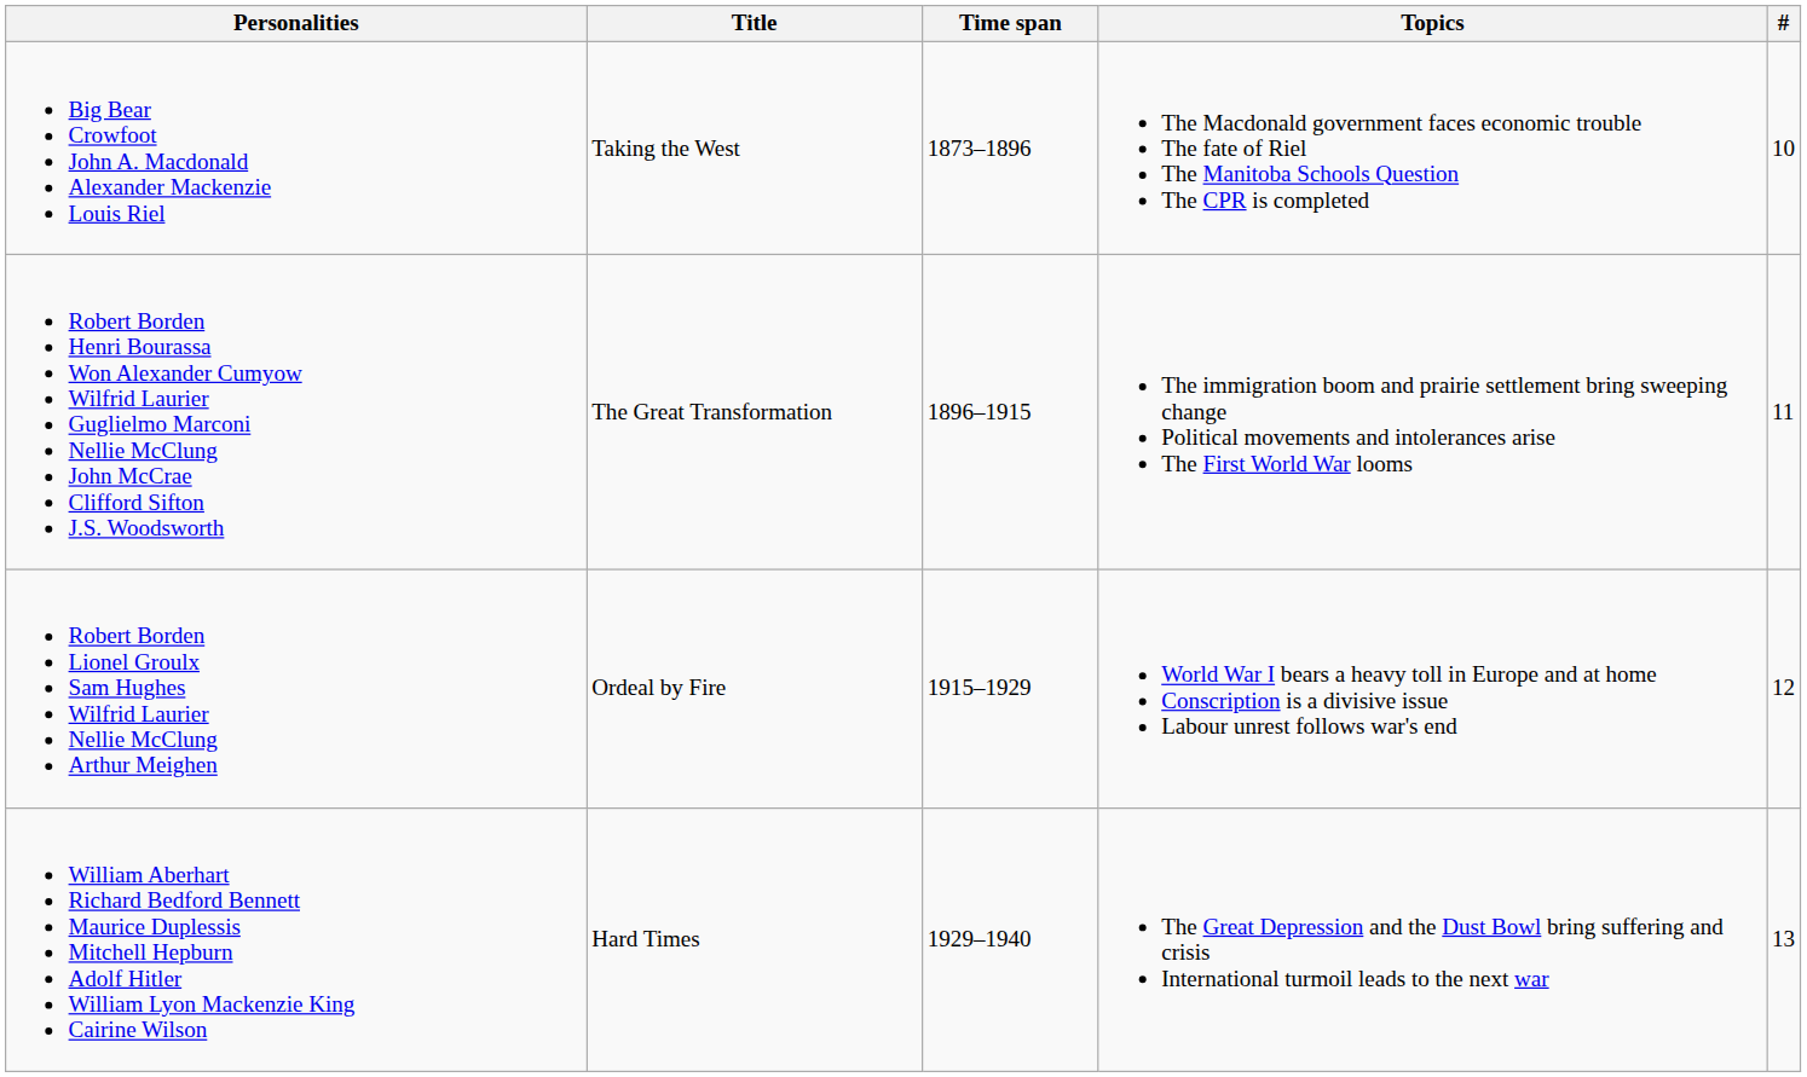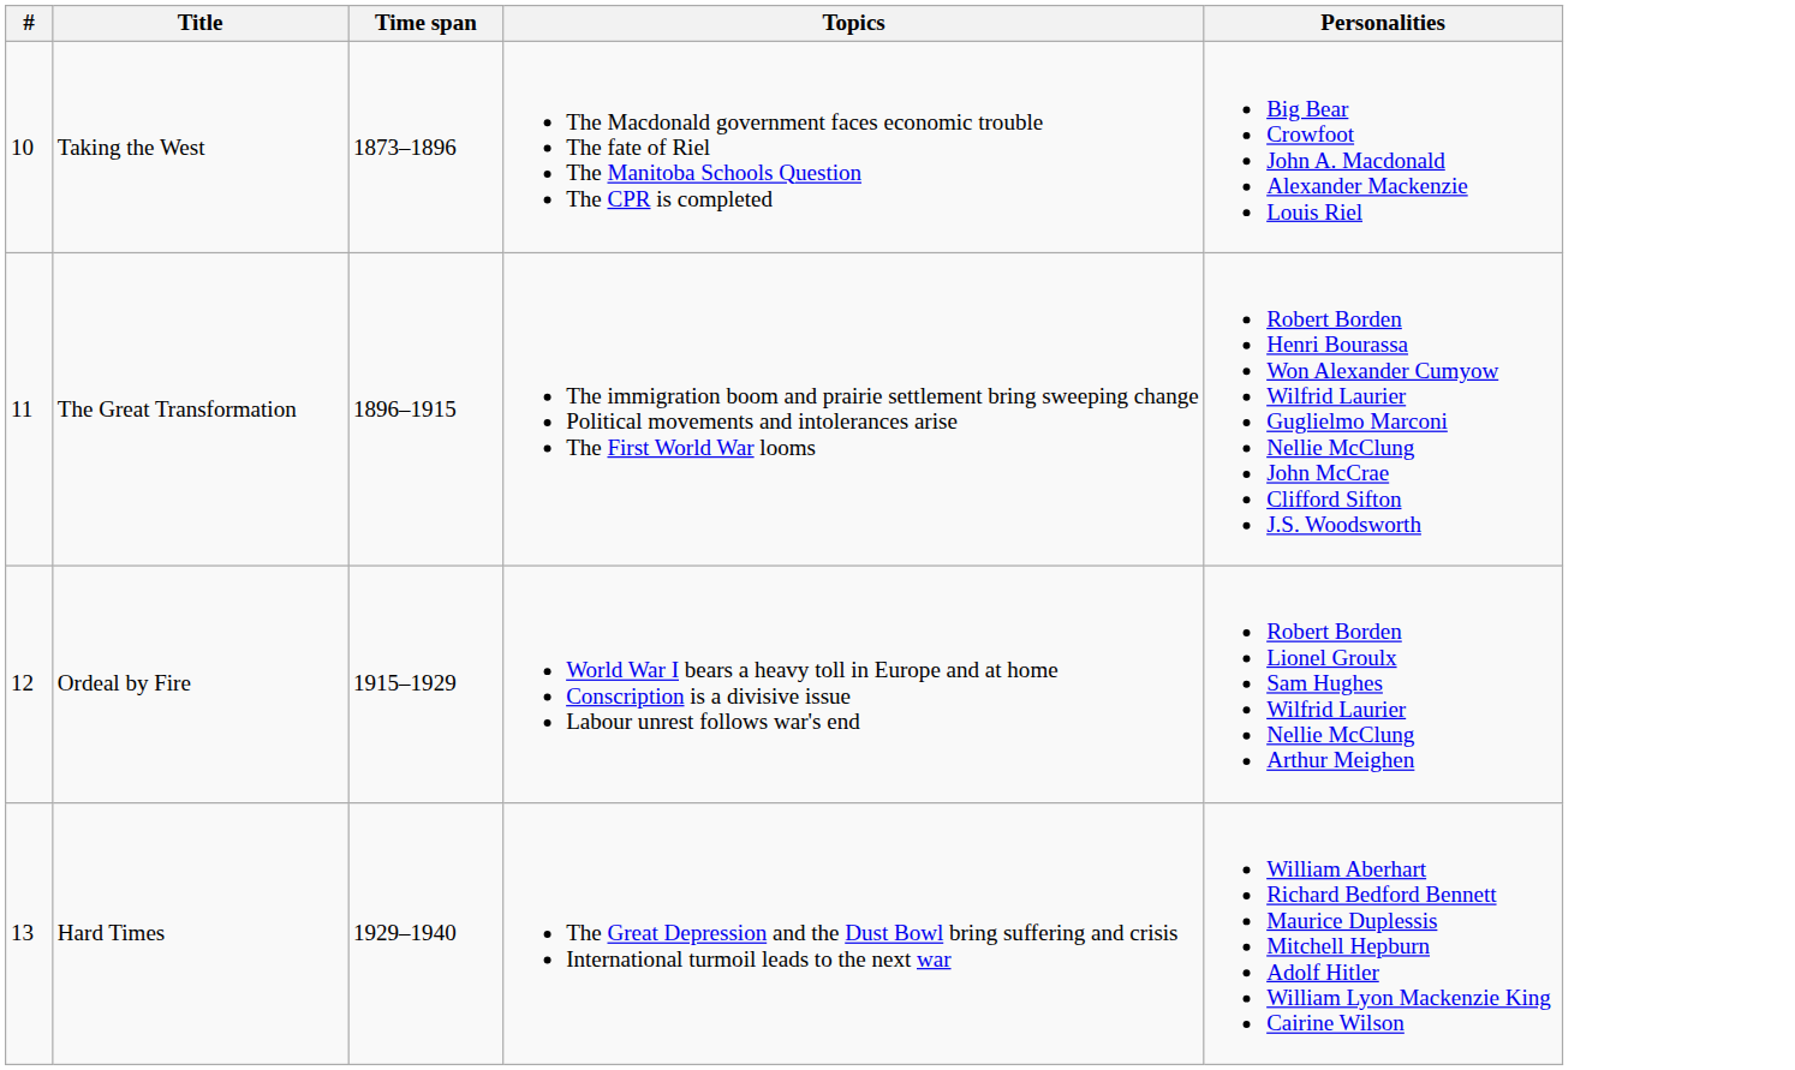 <table class="wikitable">
 <tr>
-<th style="width:33%;">Personalities</th>
+<th style="width:3%;">#</th>
 <th style="width:19%;">Title</th>
 <th style="width:10%;">Time span</th>
 <th style="width:45%;">Topics</th>
-<th style="width:3%;">#</th>
+<th style="width:33%;">Personalities</th>
 </tr>
 <tr>
-<td><br><ul><li><a href='#'>Big Bear</a></li><li><a href='#'>Crowfoot</a></li><li><a href='#'>John A. Macdonald</a></li><li><a href='#'>Alexander Mackenzie</a></li><li><a href='#'>Louis Riel</a></li></ul></td>
+<td>10</td>
 <td>Taking the West</td>
 <td>1873–1896</td>
 <td><br><ul><li>The Macdonald government faces economic trouble</li><li>The fate of Riel</li><li>The <a href='#'>Manitoba Schools Question</a></li><li>The <a href='#'>CPR</a> is completed</li></ul></td>
-<td>10</td>
+<td><br><ul><li><a href='#'>Big Bear</a></li><li><a href='#'>Crowfoot</a></li><li><a href='#'>John A. Macdonald</a></li><li><a href='#'>Alexander Mackenzie</a></li><li><a href='#'>Louis Riel</a></li></ul></td>
 </tr>
 <tr>
-<td><br><ul><li><a href='#'>Robert Borden</a></li><li><a href='#'>Henri Bourassa</a></li><li><a href='#'>Won Alexander Cumyow</a></li><li><a href='#'>Wilfrid Laurier</a></li><li><a href='#'>Guglielmo Marconi</a></li><li><a href='#'>Nellie McClung</a></li><li><a href='#'>John McCrae</a></li><li><a href='#'>Clifford Sifton</a></li><li><a href='#'>J.S. Woodsworth</a></li></ul></td>
+<td>11</td>
 <td>The Great Transformation</td>
 <td>1896–1915</td>
 <td><br><ul><li>The immigration boom and prairie settlement bring sweeping change</li><li>Political movements and intolerances arise</li><li>The <a href='#'>First World War</a> looms</li></ul></td>
-<td>11</td>
+<td><br><ul><li><a href='#'>Robert Borden</a></li><li><a href='#'>Henri Bourassa</a></li><li><a href='#'>Won Alexander Cumyow</a></li><li><a href='#'>Wilfrid Laurier</a></li><li><a href='#'>Guglielmo Marconi</a></li><li><a href='#'>Nellie McClung</a></li><li><a href='#'>John McCrae</a></li><li><a href='#'>Clifford Sifton</a></li><li><a href='#'>J.S. Woodsworth</a></li></ul></td>
 </tr>
 <tr>
-<td><br><ul><li><a href='#'>Robert Borden</a></li><li><a href='#'>Lionel Groulx</a></li><li><a href='#'>Sam Hughes</a></li><li><a href='#'>Wilfrid Laurier</a></li><li><a href='#'>Nellie McClung</a></li><li><a href='#'>Arthur Meighen</a></li></ul></td>
+<td>12</td>
 <td>Ordeal by Fire</td>
 <td>1915–1929</td>
 <td><br><ul><li><a href='#'>World War I</a> bears a heavy toll in Europe and at home</li><li><a href='#'>Conscription</a> is a divisive issue</li><li>Labour unrest follows war's end</li></ul></td>
-<td>12</td>
+<td><br><ul><li><a href='#'>Robert Borden</a></li><li><a href='#'>Lionel Groulx</a></li><li><a href='#'>Sam Hughes</a></li><li><a href='#'>Wilfrid Laurier</a></li><li><a href='#'>Nellie McClung</a></li><li><a href='#'>Arthur Meighen</a></li></ul></td>
 </tr>
 <tr>
-<td><br><ul><li><a href='#'>William Aberhart</a></li><li><a href='#'>Richard Bedford Bennett</a></li><li><a href='#'>Maurice Duplessis</a></li><li><a href='#'>Mitchell Hepburn</a></li><li><a href='#'>Adolf Hitler</a></li><li><a href='#'>William Lyon Mackenzie King</a></li><li><a href='#'>Cairine Wilson</a></li></ul></td>
+<td>13</td>
 <td>Hard Times</td>
 <td>1929–1940</td>
 <td><br><ul><li>The <a href='#'>Great Depression</a> and the <a href='#'>Dust Bowl</a> bring suffering and crisis</li><li>International turmoil leads to the next <a href='#'>war</a></li></ul></td>
-<td>13</td>
+<td><br><ul><li><a href='#'>William Aberhart</a></li><li><a href='#'>Richard Bedford Bennett</a></li><li><a href='#'>Maurice Duplessis</a></li><li><a href='#'>Mitchell Hepburn</a></li><li><a href='#'>Adolf Hitler</a></li><li><a href='#'>William Lyon Mackenzie King</a></li><li><a href='#'>Cairine Wilson</a></li></ul></td>
 </tr>
 </table>
